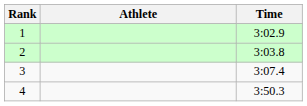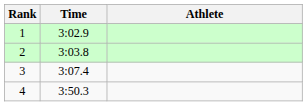 <table class=wikitable style="text-align:center">
 <tr>
 <th width=40>Rank</th>
+<th width=80>Time</th>
 <th width=250>Athlete</th>
-<th width=80>Time</th>
 </tr>
 <tr bgcolor="ccffcc">
 <td>1</td>
+<td>3:02.9</td>
 <td align=left></td>
-<td>3:02.9</td>
 </tr>
 <tr bgcolor="ccffcc">
 <td>2</td>
+<td>3:03.8</td>
 <td align=left></td>
-<td>3:03.8</td>
 </tr>
 <tr>
 <td>3</td>
+<td>3:07.4</td>
 <td align=left></td>
-<td>3:07.4</td>
 </tr>
 <tr>
 <td>4</td>
+<td>3:50.3</td>
 <td align=left></td>
-<td>3:50.3</td>
 </tr>
 </table>
